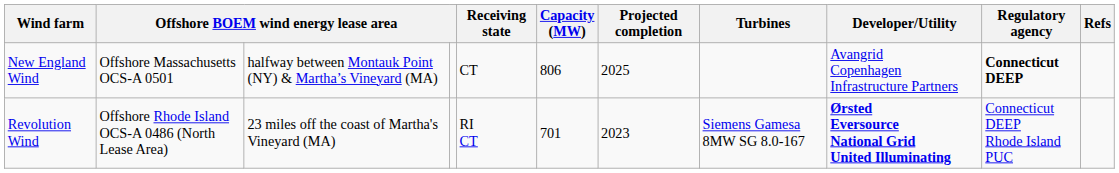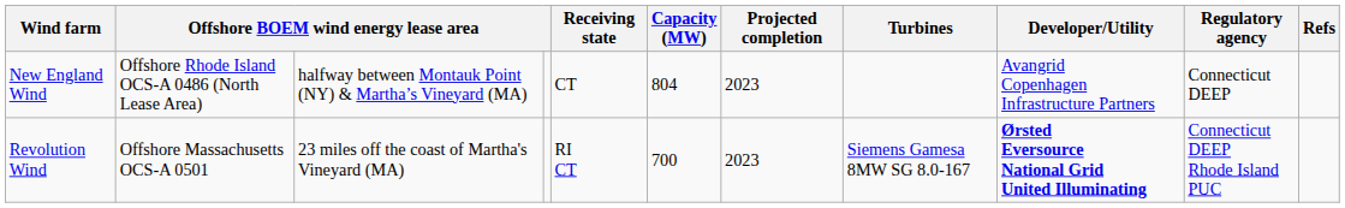 <table class="wikitable sortable">
 <tr>
 <th>Wind farm</th>
 <th colspan="3">Offshore <a href='#'>BOEM</a> wind energy lease area</th>
 <th>Receiving state</th>
 <th><a href='#'>Capacity</a><br>(<a href='#'>MW</a>)</th>
 <th>Projected completion</th>
 <th>Turbines</th>
 <th>Developer/Utility</th>
 <th>Regulatory agency</th>
 <th>Refs</th>
 </tr>
 <tr>
 <td><a href='#'>New England Wind</a></td>
-<td>Offshore Massachusetts OCS-A 0501</td>
+<td>Offshore <a href='#'>Rhode Island</a><br>OCS-A 0486 (North Lease Area)</td>
 <td>halfway between <a href='#'>Montauk Point</a> (NY) & <a href='#'>Martha’s Vineyard</a> (MA)</td>
 <td></td>
 <td>CT</td>
-<td>806</td>
-<td>2025</td>
+<td>804</td>
+<td>2023</td>
 <td></td>
 <td><a href='#'>Avangrid</a><br><a href='#'>Copenhagen Infrastructure Partners</a></td>
-<td><strong>Connecticut DEEP</strong></td>
+<td>Connecticut DEEP</td>
 <td></td>
 </tr>
 <tr>
 <td><a href='#'>Revolution Wind</a></td>
-<td>Offshore <a href='#'>Rhode Island</a><br>OCS-A 0486 (North Lease Area)</td>
+<td>Offshore Massachusetts OCS-A 0501</td>
 <td>23 miles off the coast of Martha's Vineyard (MA)</td>
 <td></td>
 <td>RI<br><a href='#'>CT</a></td>
-<td>701</td>
+<td>700</td>
 <td>2023</td>
 <td><a href='#'>Siemens Gamesa</a> 8MW SG 8.0-167</td>
 <td><strong><a href='#'>Ørsted</a><br><a href='#'>Eversource</a><br><a href='#'>National Grid</a><br><a href='#'>United Illuminating</a></strong></td>
 <td><a href='#'>Connecticut DEEP</a><br><a href='#'>Rhode Island PUC</a></td>
 <td></td>
 </tr>
 </table>
